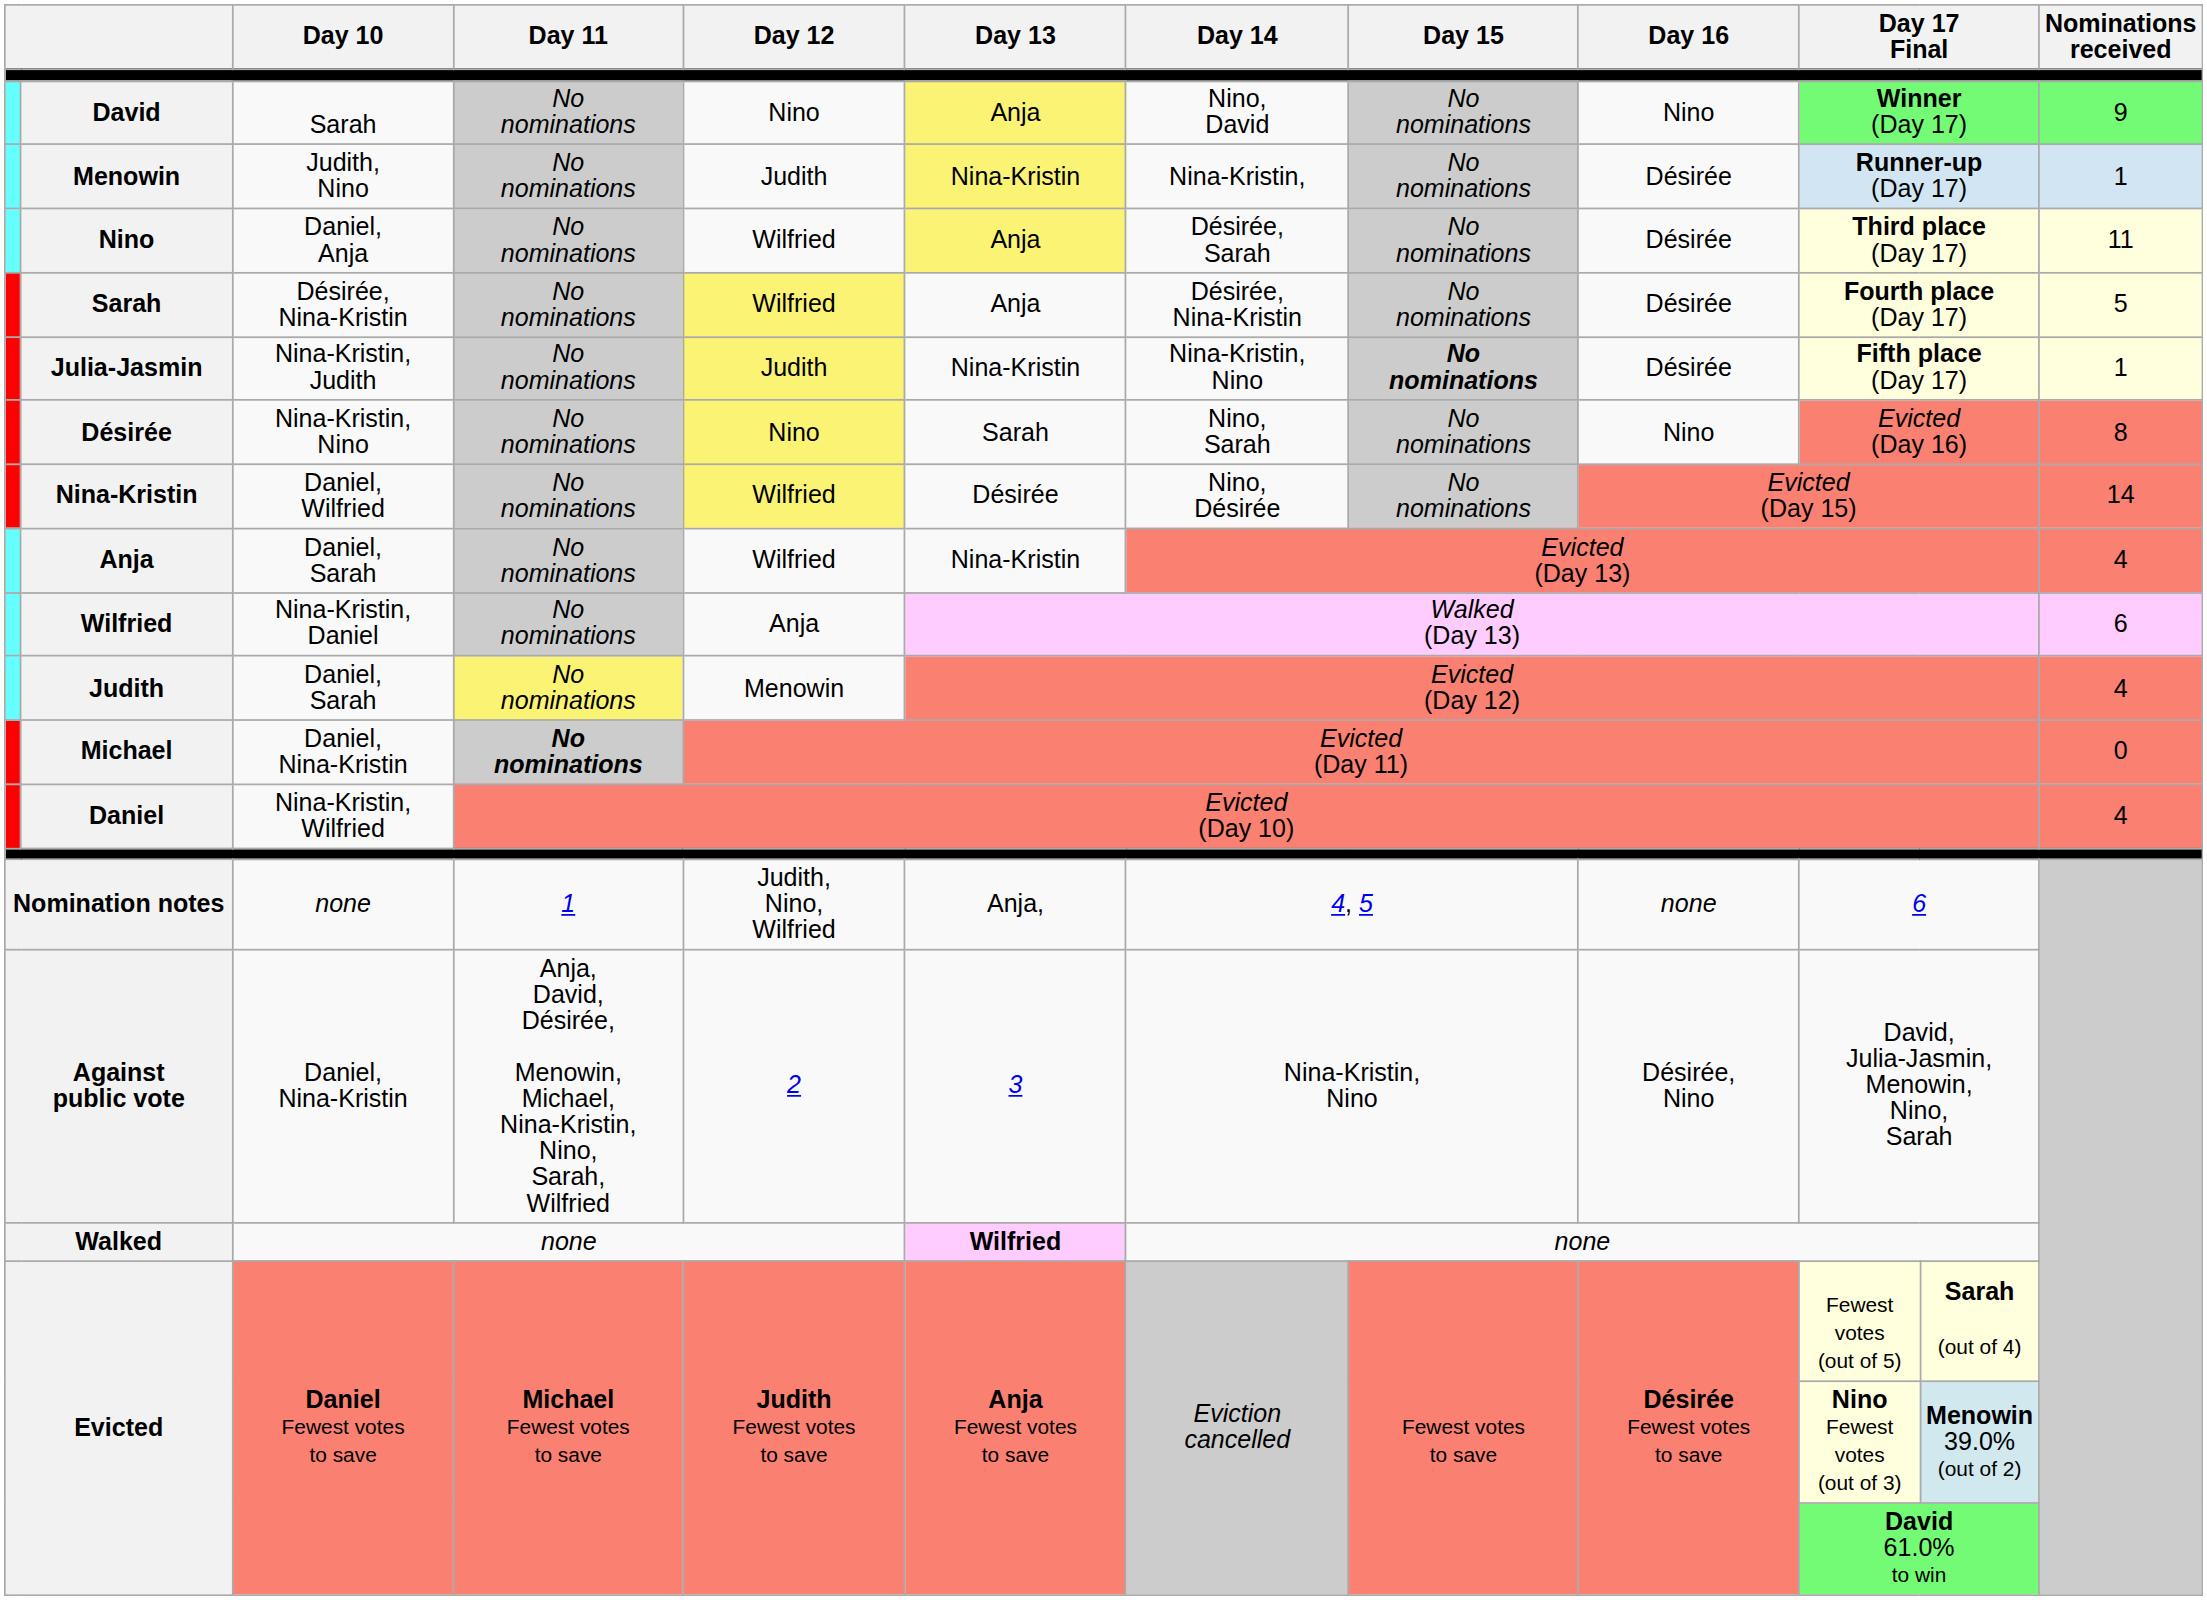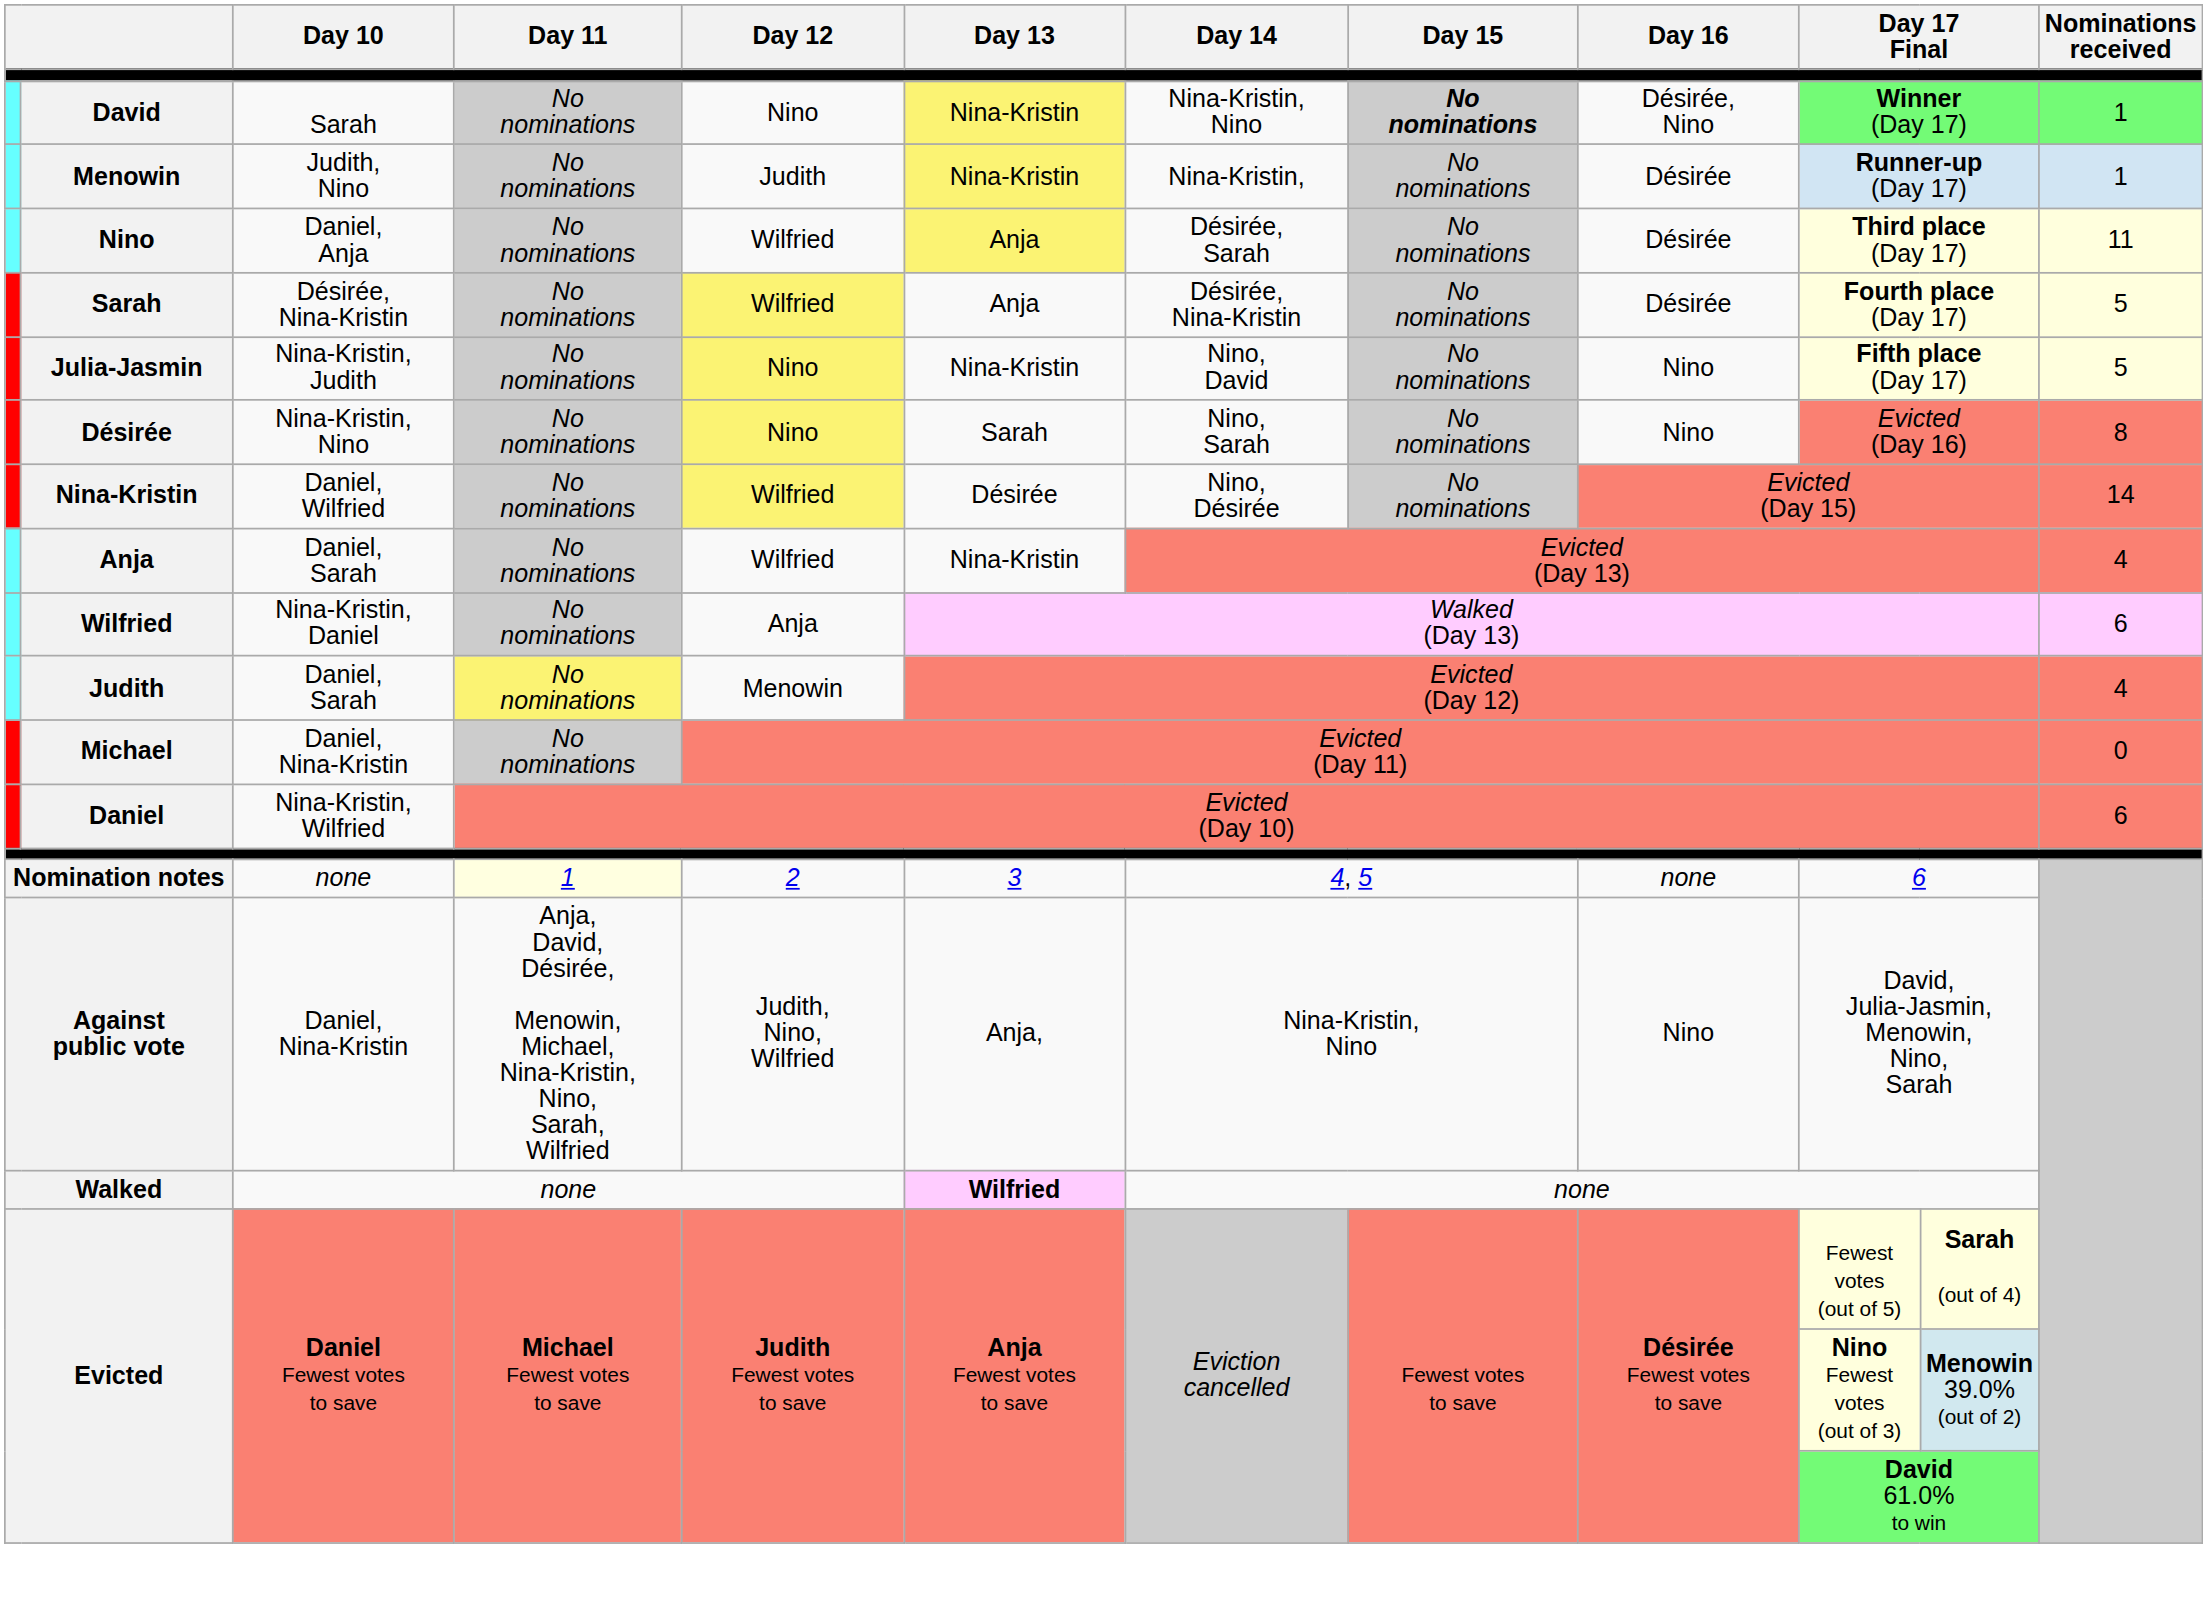 <table class="wikitable" style="text-align:center; font-size:90%; line-height:15px; width:100%">
 <tr>
 <th style="width:11%" colspan="2"></th>
 <th style="width:11%">Day 10</th>
 <th style="width:11%">Day 11</th>
 <th style="width:11%">Day 12</th>
 <th style="width:11%">Day 13</th>
 <th style="width:11%">Day 14</th>
 <th style="width:11%">Day 15</th>
 <th style="width:11%">Day 16</th>
 <th style="width:11%" colspan="2">Day 17<br>Final</th>
 <th style="width:1%">Nominations<br>received</th>
 </tr>
 <tr>
 <th style="background:#000" colspan="12"></th>
 </tr>
 <tr>
 <td style="background:#6FF"></td>
 <th>David</th>
 <td><br>Sarah</td>
 <td style="background:#CCC"><em>No<br>nominations</em></td>
 <td>Nino</td>
-<td style="background:#FBF373">Anja</td>
-<td>Nino,<br>David</td>
-<td style="background:#CCC"><em>No<br>nominations</em></td>
-<td>Nino</td>
+<td style="background:#FBF373">Nina-Kristin</td>
+<td>Nina-Kristin,<br>Nino</td>
+<td style="background:#CCC"><strong><em>No<br>nominations</em></strong></td>
+<td>Désirée,<br>Nino</td>
 <td style="background:#73fb76" colspan="2"><strong>Winner</strong><br>(Day 17)</td>
-<td style="background:#73fb76">9</td>
+<td style="background:#73fb76">1</td>
 </tr>
 <tr>
 <td style="background:#6FF"></td>
 <th>Menowin</th>
 <td>Judith,<br>Nino</td>
 <td style="background:#CCC"><em>No<br>nominations</em></td>
 <td>Judith</td>
 <td style="background:#FBF373">Nina-Kristin</td>
 <td>Nina-Kristin,<br></td>
 <td style="background:#CCC"><em>No<br>nominations</em></td>
 <td>Désirée</td>
 <td style="background:#D1e5f3" colspan="2"><strong>Runner-up</strong><br>(Day 17)</td>
 <td style="background:#d1e5f3">1</td>
 </tr>
 <tr>
 <td style="background:#6FF"></td>
 <th>Nino</th>
 <td>Daniel,<br>Anja</td>
 <td style="background:#CCC"><em>No<br>nominations</em></td>
 <td>Wilfried</td>
 <td style="background:#FBF373">Anja</td>
 <td>Désirée,<br>Sarah</td>
 <td style="background:#CCC"><em>No<br>nominations</em></td>
 <td>Désirée</td>
 <td style="background:#ffffdd;" colspan="2"><strong>Third place</strong><br>(Day 17)</td>
 <td style="background:#ffffdd;">11</td>
 </tr>
 <tr>
 <td style="background:#F00"></td>
 <th>Sarah</th>
 <td>Désirée,<br>Nina-Kristin</td>
 <td style="background:#CCC"><em>No<br>nominations</em></td>
 <td style="background:#FBF373">Wilfried</td>
 <td>Anja</td>
 <td>Désirée,<br>Nina-Kristin</td>
 <td style="background:#CCC"><em>No<br>nominations</em></td>
 <td>Désirée</td>
 <td style="background:#ffffdd;" colspan="2"><strong>Fourth place</strong><br>(Day 17)</td>
 <td style="background:#ffffdd;">5</td>
 </tr>
 <tr>
 <td style="background:#F00"></td>
 <th>Julia-Jasmin</th>
 <td>Nina-Kristin,<br>Judith</td>
 <td style="background:#CCC"><em>No<br>nominations</em></td>
-<td style="background:#FBF373">Judith</td>
+<td style="background:#FBF373">Nino</td>
 <td>Nina-Kristin</td>
-<td>Nina-Kristin,<br>Nino</td>
-<td style="background:#CCC"><strong><em>No<br>nominations</em></strong></td>
-<td>Désirée</td>
+<td>Nino,<br>David</td>
+<td style="background:#CCC"><em>No<br>nominations</em></td>
+<td>Nino</td>
 <td style="background:#ffffdd;" colspan="2"><strong>Fifth place</strong><br>(Day 17)</td>
-<td style="background:#ffffdd;">1</td>
+<td style="background:#ffffdd;">5</td>
 </tr>
 <tr>
 <td style="background:#F00"></td>
 <th>Désirée</th>
 <td>Nina-Kristin,<br>Nino</td>
 <td style="background:#CCC"><em>No<br>nominations</em></td>
 <td style="background:#FBF373">Nino</td>
 <td>Sarah</td>
 <td>Nino,<br>Sarah</td>
 <td style="background:#CCC"><em>No<br>nominations</em></td>
 <td>Nino</td>
 <td style="background:#FA8072" colspan="2"><em>Evicted</em><br>(Day 16)</td>
 <td style="background:#FA8072">8</td>
 </tr>
 <tr>
 <td style="background:#F00"></td>
 <th>Nina-Kristin</th>
 <td>Daniel,<br>Wilfried</td>
 <td style="background:#CCC"><em>No<br>nominations</em></td>
 <td style="background:#FBF373">Wilfried</td>
 <td>Désirée</td>
 <td>Nino,<br>Désirée</td>
 <td style="background:#CCC"><em>No<br>nominations</em></td>
 <td style="background:#FA8072" colspan="3"><em>Evicted</em><br>(Day 15)</td>
 <td style="background:#FA8072">14</td>
 </tr>
 <tr>
 <td style="background:#6FF"></td>
 <th>Anja</th>
 <td>Daniel,<br>Sarah</td>
 <td style="background:#CCC"><em>No<br>nominations</em></td>
 <td>Wilfried</td>
 <td>Nina-Kristin</td>
 <td style="background:#FA8072" colspan="5"><em>Evicted</em><br>(Day 13)</td>
 <td style="background:#FA8072">4</td>
 </tr>
 <tr>
 <td style="background:#6FF"></td>
 <th>Wilfried</th>
 <td>Nina-Kristin,<br>Daniel</td>
 <td style="background:#CCC"><em>No<br>nominations</em></td>
 <td>Anja</td>
 <td style="background:#FCF" colspan="6"><em>Walked</em><br>(Day 13)</td>
 <td style="background:#FCF">6</td>
 </tr>
 <tr>
 <td style="background:#6FF"></td>
 <th>Judith</th>
 <td>Daniel,<br>Sarah</td>
 <td style="background:#FBF373"><em>No<br>nominations</em></td>
 <td>Menowin</td>
 <td style="background:#FA8072" colspan="6"><em>Evicted</em><br>(Day 12)</td>
 <td style="background:#FA8072">4</td>
 </tr>
 <tr>
 <td style="background:#F00"></td>
 <th>Michael</th>
 <td>Daniel,<br>Nina-Kristin</td>
-<td style="background:#CCC"><strong><em>No<br>nominations</em></strong></td>
+<td style="background:#CCC"><em>No<br>nominations</em></td>
 <td style="background:#FA8072" colspan="7"><em>Evicted</em><br>(Day 11)</td>
 <td style="background:#FA8072">0</td>
 </tr>
 <tr>
 <td style="background:#F00"></td>
 <th>Daniel</th>
 <td>Nina-Kristin,<br>Wilfried</td>
 <td style="background:#FA8072" colspan="8"><em>Evicted</em><br>(Day 10)</td>
-<td style="background:#FA8072">4</td>
+<td style="background:#FA8072">6</td>
 </tr>
 <tr>
 <th style="background:#000" colspan="12"></th>
 </tr>
 <tr>
 <th colspan="2">Nomination notes</th>
 <td><em>none</em></td>
-<td><em><a href='#'>1</a></em></td>
-<td>Judith,<br>Nino,<br>Wilfried</td>
-<td>Anja,<br></td>
+<td style="background: lightyellow;"><em><a href='#'>1</a></em></td>
+<td><em><a href='#'>2</a></em></td>
+<td><em><a href='#'>3</a></em></td>
 <td colspan="2"><em><a href='#'>4</a></em>, <em><a href='#'>5</a></em></td>
 <td><em>none</em></td>
 <td colspan="2"><em><a href='#'>6</a></em></td>
 <td style="background:#ccc" rowspan="6"></td>
 </tr>
 <tr>
 <th colspan="2">Against<br>public vote</th>
 <td>Daniel,<br>Nina-Kristin</td>
 <td>Anja,<br>David,<br>Désirée,<br><br>Menowin,<br>Michael,<br>Nina-Kristin,<br>Nino,<br>Sarah,<br>Wilfried</td>
-<td><em><a href='#'>2</a></em></td>
-<td><em><a href='#'>3</a></em></td>
+<td>Judith,<br>Nino,<br>Wilfried</td>
+<td>Anja,<br></td>
 <td colspan="2">Nina-Kristin,<br>Nino</td>
-<td>Désirée,<br>Nino</td>
+<td>Nino</td>
 <td colspan="2">David,<br>Julia-Jasmin,<br>Menowin,<br>Nino,<br>Sarah</td>
 </tr>
 <tr>
 <th colspan="2">Walked</th>
 <td colspan="3"><em>none</em></td>
 <td style="background:#FCF"><strong>Wilfried</strong></td>
 <td colspan="5"><em>none</em></td>
 </tr>
 <tr>
 <th rowspan="3" colspan="2">Evicted</th>
 <td style="background:#FA8072" rowspan="3"><strong>Daniel</strong><br><small>Fewest votes<br>to save</small></td>
 <td style="background:#FA8072" rowspan="3"><strong>Michael</strong><br><small>Fewest votes<br>to save</small></td>
 <td style="background:#FA8072" rowspan="3"><strong>Judith</strong><br><small>Fewest votes<br>to save</small></td>
 <td style="background:#FA8072" rowspan="3"><strong>Anja</strong><br><small>Fewest votes<br>to save</small></td>
 <td style="background:#CCC" rowspan="3"><em>Eviction<br>cancelled</em></td>
 <td style="background:#FA8072" rowspan="3"><strong></strong><br><small>Fewest votes<br>to save</small></td>
 <td style="background:#FA8072" rowspan="3"><strong>Désirée</strong><br><small>Fewest votes<br>to save</small></td>
 <td style="background:#ffffdd;"><strong></strong><br><small>Fewest votes<br>(out of 5)</small></td>
 <td style="background:#ffffdd;"><strong>Sarah</strong><br><small><br>(out of 4)</small></td>
 </tr>
 <tr>
 <td style="background:#ffffdd;"><strong>Nino</strong><br><small>Fewest votes<br>(out of 3)</small></td>
 <td style="background:#D1E8EF"><strong>Menowin</strong><br>39.0%<br><small>(out of 2)</small></td>
 </tr>
 <tr>
 <td style="background:#73FB76" colspan="2"><strong>David</strong><br>61.0%<br><small>to win</small></td>
 </tr>
 </table>
